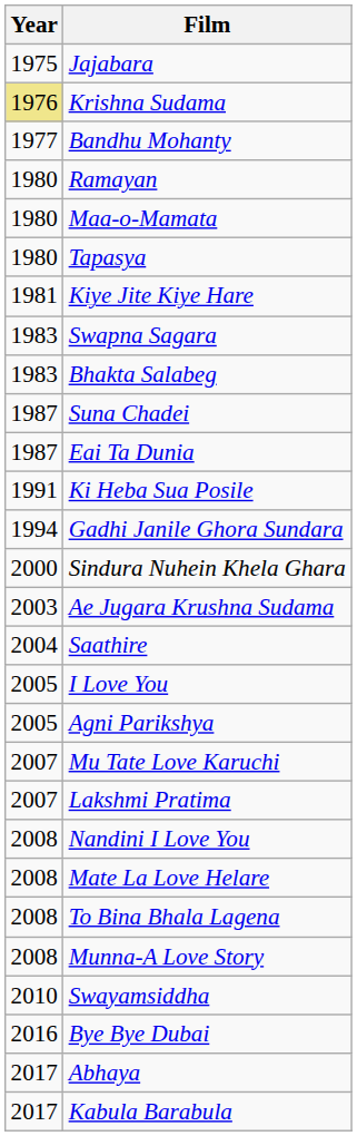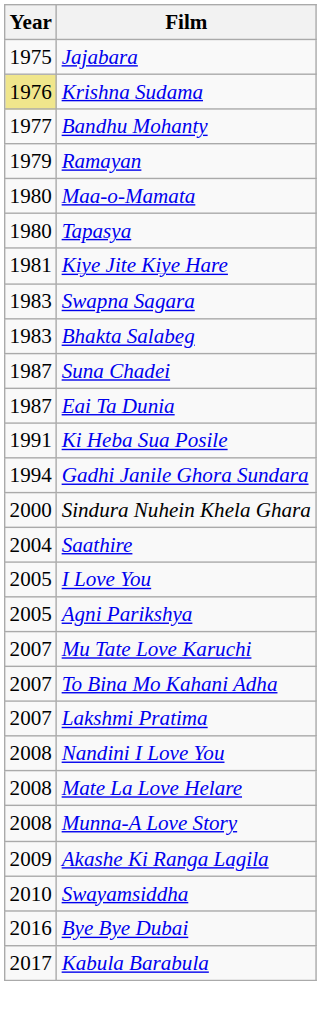 <table class="wikitable" style="font-size:95%;">
 <tr>
 <th>Year</th>
 <th>Film</th>
 </tr>
 <tr>
 <td>1975</td>
 <td><em><a href='#'>Jajabara</a></em></td>
 </tr>
 <tr>
 <td style="background: khaki;">1976</td>
 <td><em><a href='#'>Krishna Sudama</a></em></td>
 </tr>
 <tr>
 <td>1977</td>
 <td><em><a href='#'>Bandhu Mohanty</a></em></td>
 </tr>
 <tr>
-<td>1980</td>
+<td>1979</td>
 <td><em><a href='#'>Ramayan</a></em></td>
 </tr>
 <tr>
 <td>1980</td>
 <td><em><a href='#'>Maa-o-Mamata</a></em></td>
 </tr>
 <tr>
 <td>1980</td>
 <td><em><a href='#'>Tapasya</a></em></td>
 </tr>
 <tr>
 <td>1981</td>
 <td><em><a href='#'>Kiye Jite Kiye Hare</a></em></td>
 </tr>
 <tr>
 <td>1983</td>
 <td><em><a href='#'>Swapna Sagara</a></em></td>
 </tr>
 <tr>
 <td>1983</td>
 <td><em><a href='#'>Bhakta Salabeg</a></em></td>
 </tr>
 <tr>
 <td>1987</td>
 <td><em><a href='#'>Suna Chadei</a></em></td>
 </tr>
 <tr>
 <td>1987</td>
 <td><em><a href='#'>Eai Ta Dunia</a></em></td>
 </tr>
 <tr>
 <td>1991</td>
 <td><em><a href='#'>Ki Heba Sua Posile</a></em></td>
 </tr>
 <tr>
 <td>1994</td>
 <td><em><a href='#'>Gadhi Janile Ghora Sundara</a></em></td>
 </tr>
 <tr>
 <td>2000</td>
 <td><em>Sindura Nuhein Khela Ghara</em></td>
 </tr>
 <tr>
-<td>2003</td>
-<td><em><a href='#'>Ae Jugara Krushna Sudama</a></em></td>
-</tr>
-<tr>
 <td>2004</td>
 <td><em><a href='#'>Saathire</a></em></td>
 </tr>
 <tr>
 <td>2005</td>
 <td><em><a href='#'>I Love You</a></em></td>
 </tr>
 <tr>
 <td>2005</td>
 <td><em><a href='#'>Agni Parikshya</a></em></td>
 </tr>
 <tr>
 <td>2007</td>
 <td><em><a href='#'>Mu Tate Love Karuchi</a></em></td>
 </tr>
 <tr>
 <td>2007</td>
+<td><em><a href='#'>To Bina Mo Kahani Adha</a></em></td>
+</tr>
+<tr>
+<td>2007</td>
 <td><em><a href='#'>Lakshmi Pratima</a></em></td>
 </tr>
 <tr>
 <td>2008</td>
 <td><em><a href='#'>Nandini I Love You</a></em></td>
 </tr>
 <tr>
 <td>2008</td>
 <td><em><a href='#'>Mate La Love Helare</a></em></td>
 </tr>
 <tr>
 <td>2008</td>
-<td><em><a href='#'>To Bina Bhala Lagena</a></em></td>
+<td><em><a href='#'>Munna-A Love Story</a></em></td>
 </tr>
 <tr>
-<td>2008</td>
-<td><em><a href='#'>Munna-A Love Story</a></em></td>
+<td>2009</td>
+<td><em><a href='#'>Akashe Ki Ranga Lagila</a></em></td>
 </tr>
 <tr>
 <td>2010</td>
 <td><em><a href='#'>Swayamsiddha</a></em></td>
 </tr>
 <tr>
 <td>2016</td>
 <td><em><a href='#'>Bye Bye Dubai</a></em></td>
 </tr>
 <tr>
 <td>2017</td>
-<td><em><a href='#'>Abhaya</a></em></td>
-</tr>
-<tr>
-<td>2017</td>
 <td><em><a href='#'>Kabula Barabula</a></em></td>
 </tr>
 </table>
